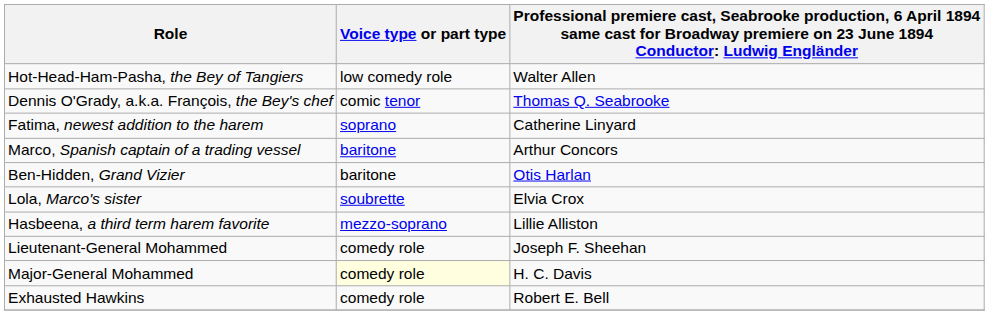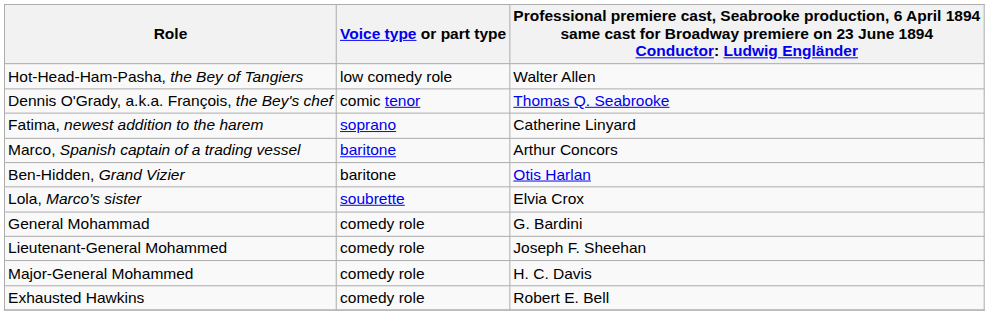 <table class="wikitable">
 <tr>
 <th>Role</th>
 <th><a href='#'>Voice type</a> or part type</th>
 <th>Professional premiere cast, Seabrooke production, 6 April 1894<br>same cast for Broadway premiere on 23 June 1894<br><a href='#'>Conductor</a>: <a href='#'>Ludwig Engländer</a></th>
 </tr>
 <tr>
 <td>Hot-Head-Ham-Pasha, <em>the Bey of Tangiers</em></td>
 <td>low comedy role</td>
 <td>Walter Allen</td>
 </tr>
 <tr>
 <td>Dennis O'Grady, a.k.a. François, <em>the Bey's chef</em></td>
 <td>comic <a href='#'>tenor</a></td>
 <td><a href='#'>Thomas Q. Seabrooke</a></td>
 </tr>
 <tr>
 <td>Fatima, <em>newest addition to the harem</em></td>
 <td><a href='#'>soprano</a></td>
 <td>Catherine Linyard</td>
 </tr>
 <tr>
 <td>Marco, <em>Spanish captain of a trading vessel</em></td>
 <td><a href='#'>baritone</a></td>
 <td>Arthur Concors</td>
 </tr>
 <tr>
 <td>Ben-Hidden, <em>Grand Vizier</em></td>
 <td>baritone</td>
 <td><a href='#'>Otis Harlan</a></td>
 </tr>
 <tr>
 <td>Lola, <em>Marco's sister</em></td>
 <td><a href='#'>soubrette</a></td>
 <td>Elvia Crox</td>
 </tr>
 <tr>
-<td>Hasbeena, <em>a third term harem favorite</em></td>
-<td><a href='#'>mezzo-soprano</a></td>
-<td>Lillie Alliston</td>
+<td>General Mohammad</td>
+<td>comedy role</td>
+<td>G. Bardini</td>
 </tr>
 <tr>
 <td>Lieutenant-General Mohammed</td>
 <td>comedy role</td>
 <td>Joseph F. Sheehan</td>
 </tr>
 <tr>
 <td>Major-General Mohammed</td>
-<td style="background: lightyellow;">comedy role</td>
+<td>comedy role</td>
 <td>H. C. Davis</td>
 </tr>
 <tr>
 <td>Exhausted Hawkins</td>
 <td>comedy role</td>
 <td>Robert E. Bell</td>
 </tr>
 <tr>
 </tr>
 </table>
